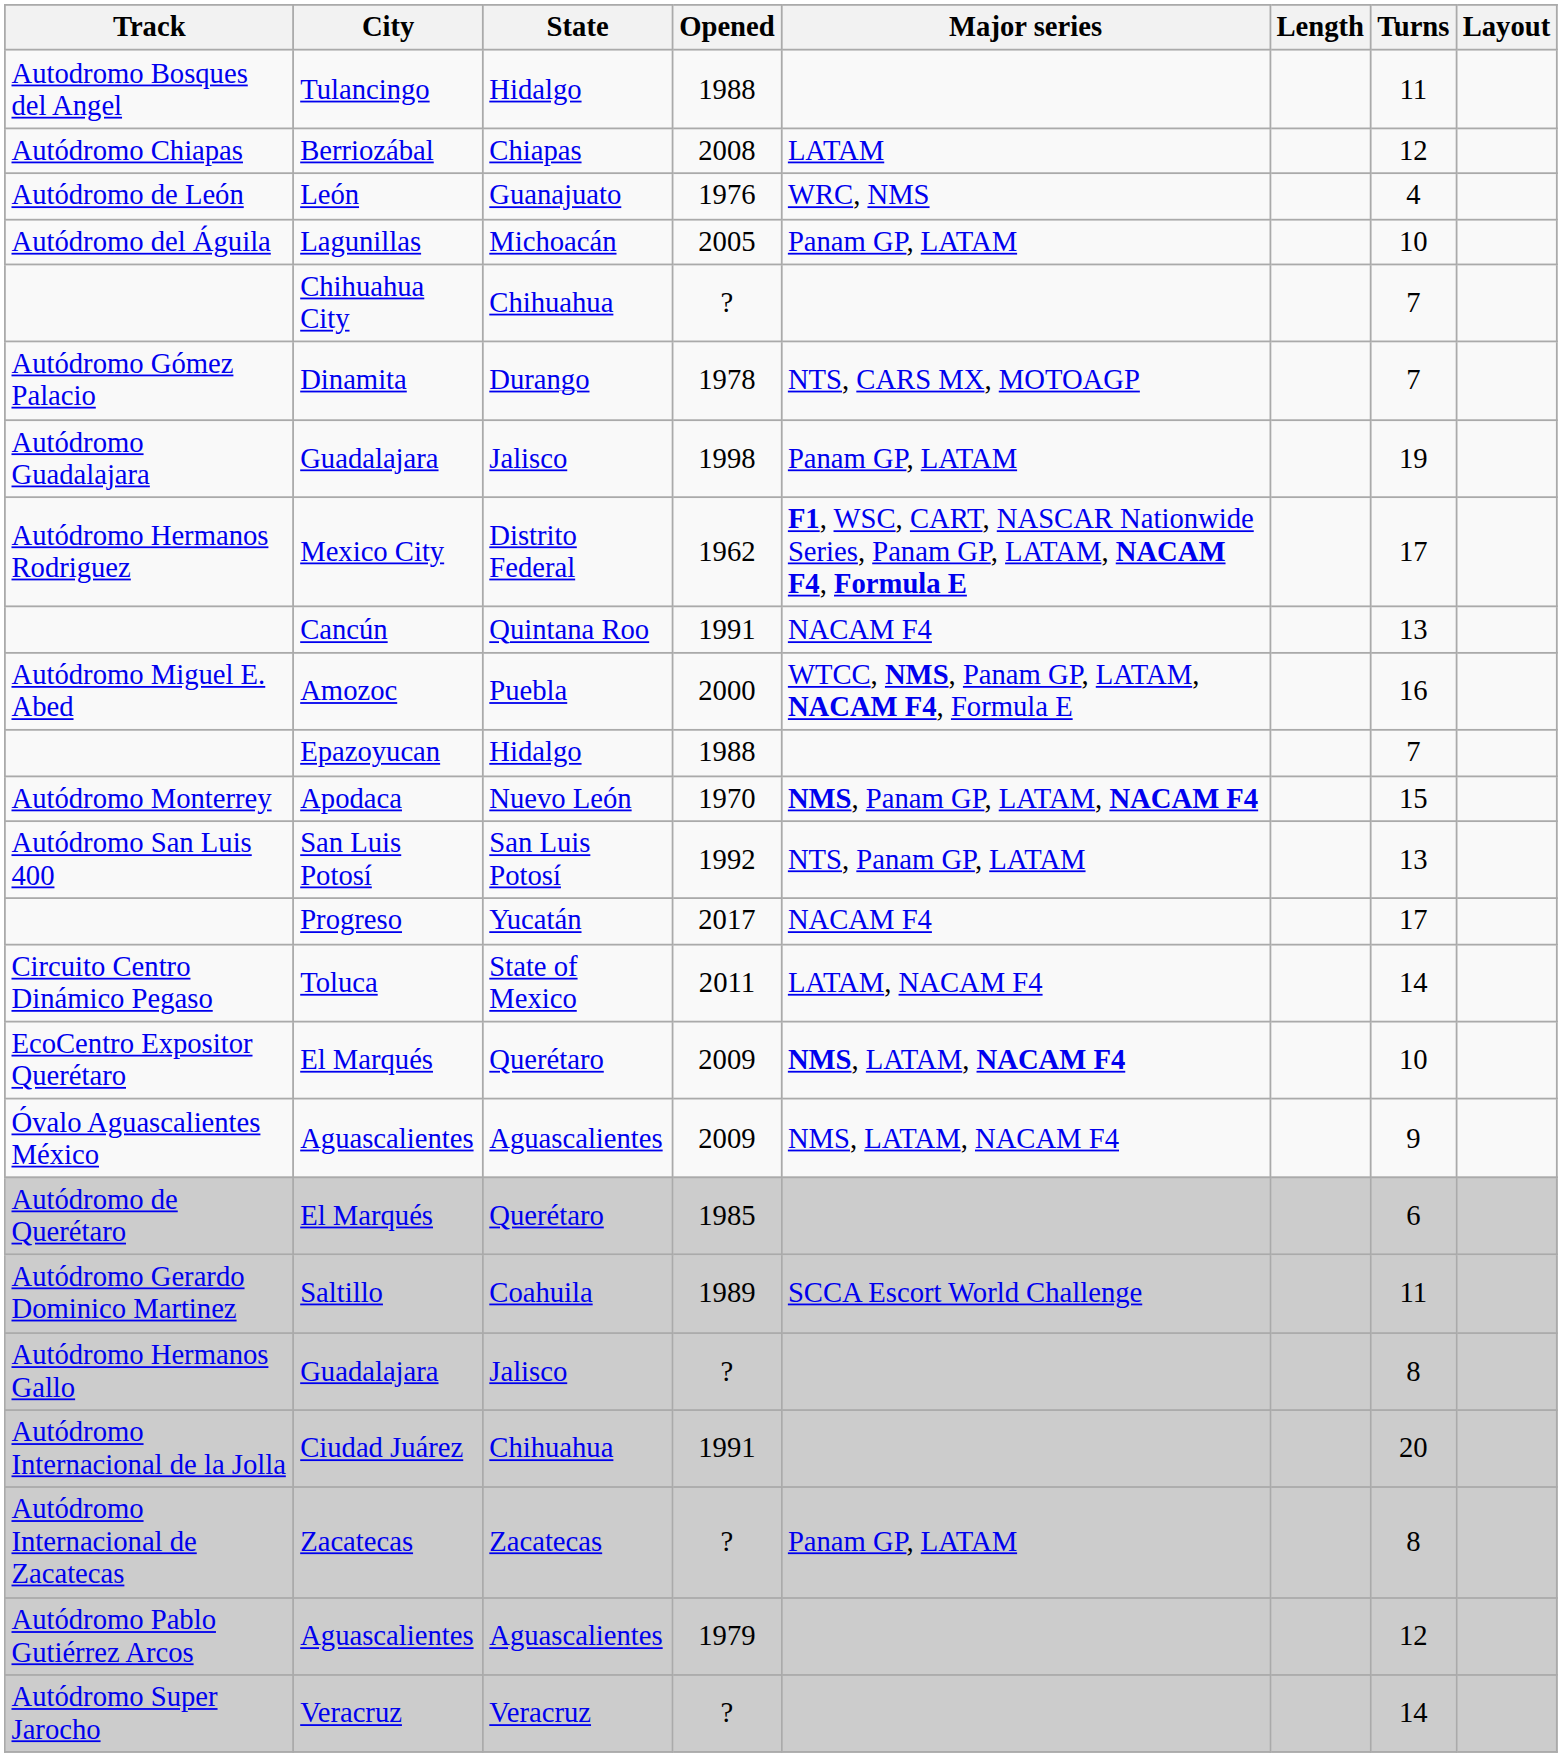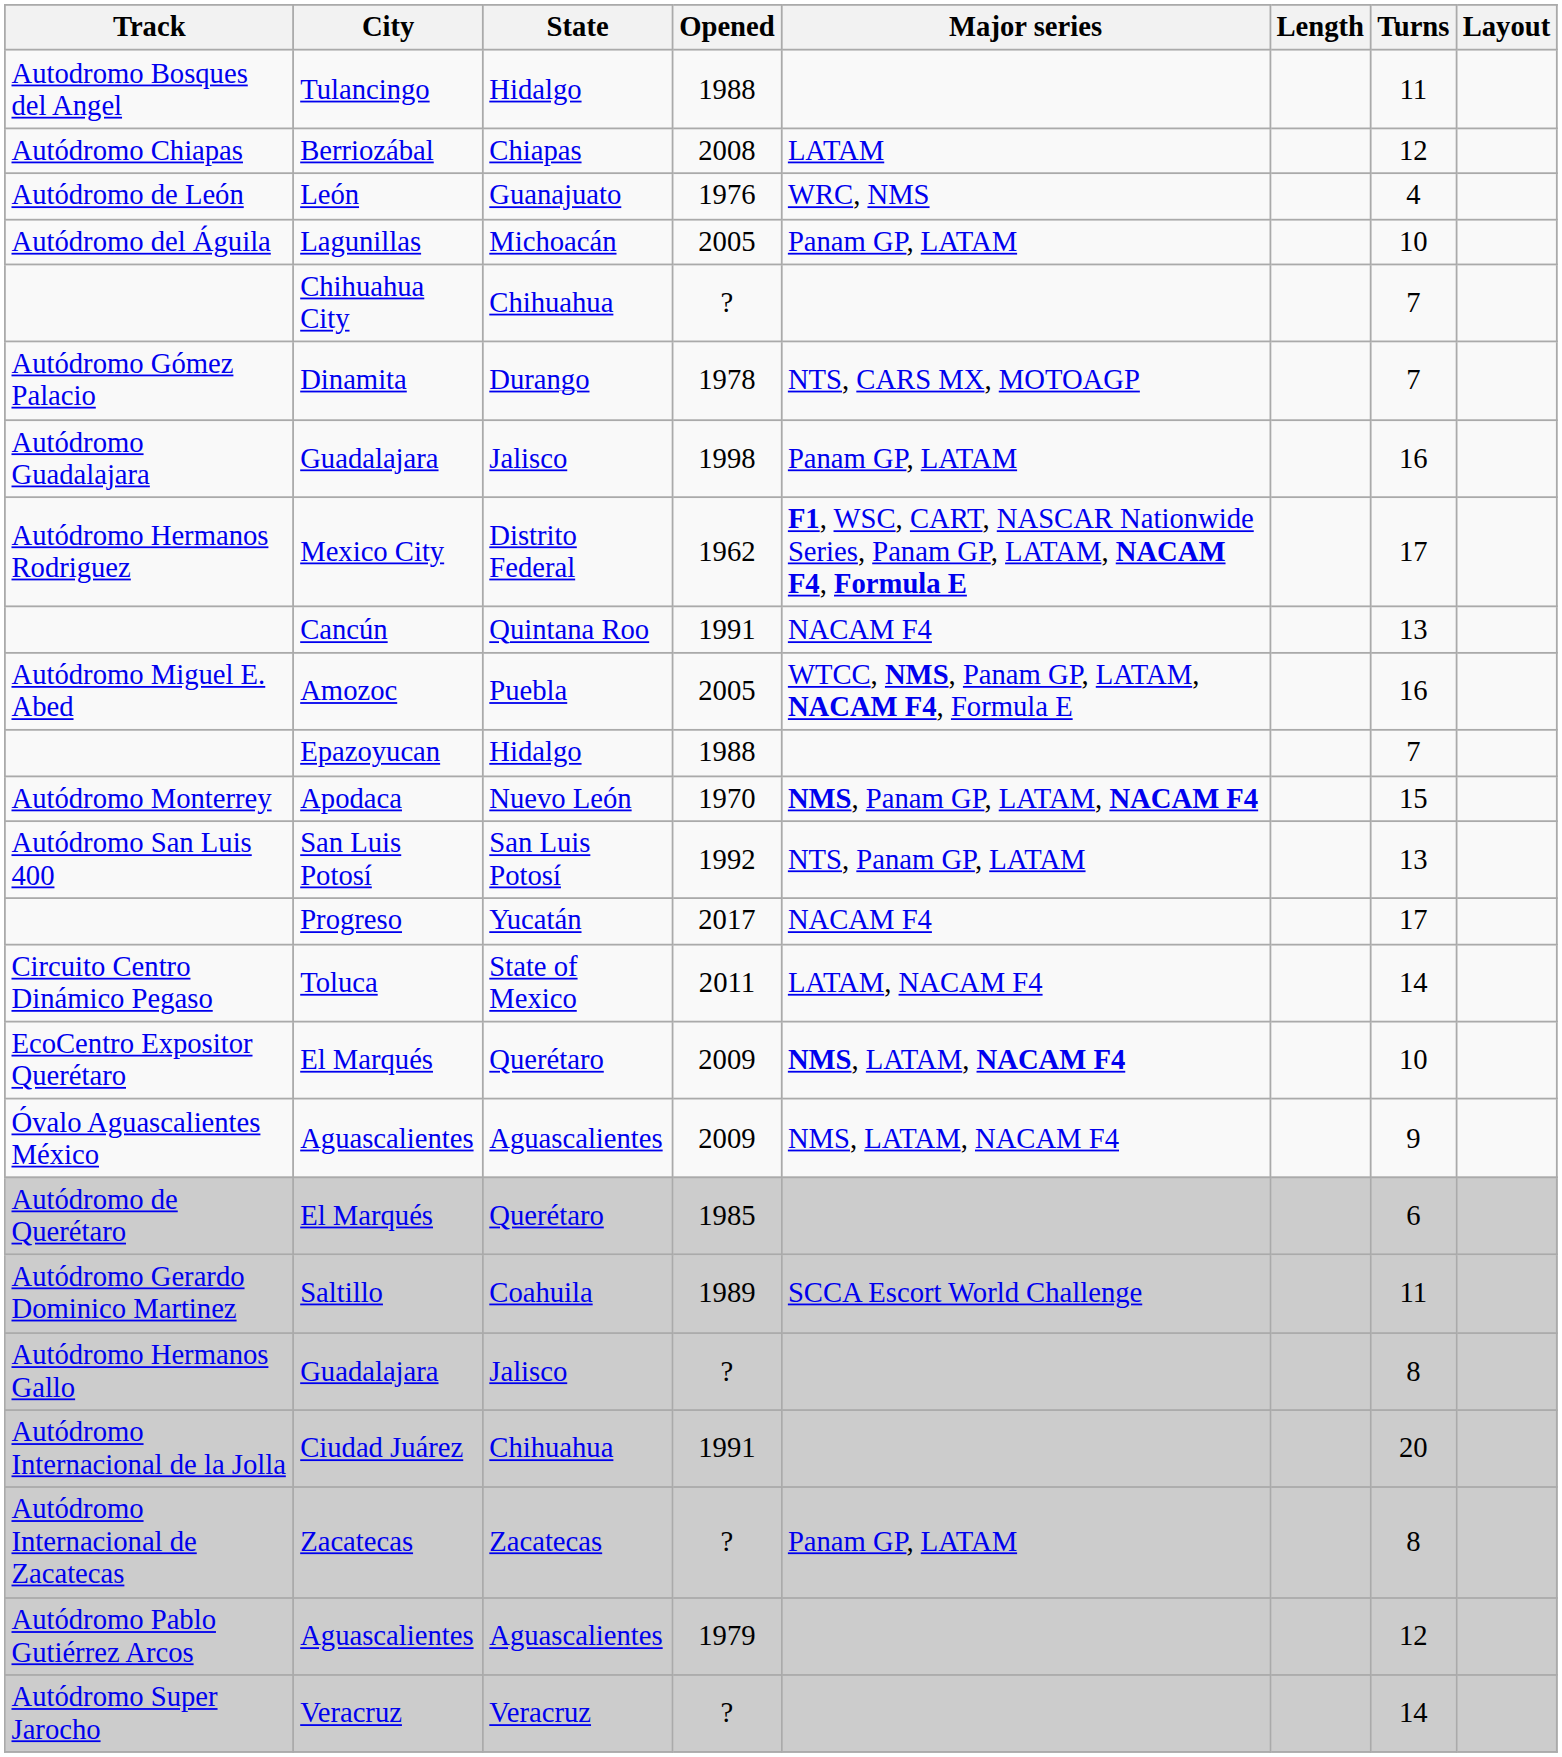 <table class="wikitable sortable">
 <tr>
 <th>Track</th>
 <th>City</th>
 <th>State</th>
 <th>Opened</th>
 <th>Major series</th>
 <th>Length</th>
 <th>Turns</th>
 <th>Layout</th>
 </tr>
 <tr>
 <td><a href='#'>Autodromo Bosques del Angel</a></td>
 <td><a href='#'>Tulancingo</a></td>
 <td><a href='#'>Hidalgo</a></td>
 <td align=center>1988</td>
 <td></td>
 <td align=center></td>
 <td align=center>11</td>
 <td></td>
 </tr>
 <tr>
 <td><a href='#'>Autódromo Chiapas</a></td>
 <td><a href='#'>Berriozábal</a></td>
 <td><a href='#'>Chiapas</a></td>
 <td align=center>2008</td>
 <td><a href='#'>LATAM</a></td>
 <td align=center></td>
 <td align=center>12</td>
 <td></td>
 </tr>
 <tr>
 <td><a href='#'>Autódromo de León</a></td>
 <td><a href='#'>León</a></td>
 <td><a href='#'>Guanajuato</a></td>
 <td align=center>1976</td>
 <td><a href='#'>WRC</a>, <a href='#'>NMS</a></td>
 <td align=center></td>
 <td align=center>4</td>
 <td></td>
 </tr>
 <tr>
 <td><a href='#'>Autódromo del Águila</a></td>
 <td><a href='#'>Lagunillas</a></td>
 <td><a href='#'>Michoacán</a></td>
 <td align=center>2005</td>
 <td><a href='#'>Panam GP</a>, <a href='#'>LATAM</a></td>
 <td align=center></td>
 <td align=center>10</td>
 <td></td>
 </tr>
 <tr>
 <td></td>
 <td><a href='#'>Chihuahua City</a></td>
 <td><a href='#'>Chihuahua</a></td>
 <td align=center>?</td>
 <td></td>
 <td align=center></td>
 <td align=center>7</td>
 <td></td>
 </tr>
 <tr>
 <td><a href='#'>Autódromo Gómez Palacio</a></td>
 <td><a href='#'>Dinamita</a></td>
 <td><a href='#'>Durango</a></td>
 <td align=center>1978</td>
 <td><a href='#'>NTS</a>, <a href='#'>CARS MX</a>, <a href='#'>MOTOAGP</a></td>
 <td align=center></td>
 <td align=center>7</td>
 <td></td>
 </tr>
 <tr>
 <td><a href='#'>Autódromo Guadalajara</a></td>
 <td><a href='#'>Guadalajara</a></td>
 <td><a href='#'>Jalisco</a></td>
 <td align=center>1998</td>
 <td><a href='#'>Panam GP</a>, <a href='#'>LATAM</a></td>
 <td align=center></td>
-<td align=center>19</td>
+<td align=center>16</td>
 <td></td>
 </tr>
 <tr>
 <td><a href='#'>Autódromo Hermanos Rodriguez</a></td>
 <td><a href='#'>Mexico City</a></td>
 <td><a href='#'>Distrito Federal</a></td>
 <td align=center>1962</td>
 <td><strong><a href='#'>F1</a></strong>, <a href='#'>WSC</a>, <a href='#'>CART</a>, <a href='#'>NASCAR Nationwide Series</a>, <a href='#'>Panam GP</a>, <a href='#'>LATAM</a>, <strong><a href='#'>NACAM F4</a></strong>, <strong><a href='#'>Formula E</a></strong></td>
 <td align=center></td>
 <td align=center>17</td>
 <td></td>
 </tr>
 <tr>
 <td></td>
 <td><a href='#'>Cancún</a></td>
 <td><a href='#'>Quintana Roo</a></td>
 <td align=center>1991</td>
 <td><a href='#'>NACAM F4</a></td>
 <td align=center></td>
 <td align=center>13</td>
 <td></td>
 </tr>
 <tr>
 <td><a href='#'>Autódromo Miguel E. Abed</a></td>
 <td><a href='#'>Amozoc</a></td>
 <td><a href='#'>Puebla</a></td>
-<td align=center>2000</td>
+<td align=center>2005</td>
 <td><a href='#'>WTCC</a>, <strong><a href='#'>NMS</a></strong>, <a href='#'>Panam GP</a>, <a href='#'>LATAM</a>, <strong><a href='#'>NACAM F4</a></strong>, <a href='#'>Formula E</a></td>
 <td align=center></td>
 <td align=center>16</td>
 <td></td>
 </tr>
 <tr>
 <td></td>
 <td><a href='#'>Epazoyucan</a></td>
 <td><a href='#'>Hidalgo</a></td>
 <td align=center>1988</td>
 <td></td>
 <td align=center></td>
 <td align=center>7</td>
 <td></td>
 </tr>
 <tr>
 <td><a href='#'>Autódromo Monterrey</a></td>
 <td><a href='#'>Apodaca</a></td>
 <td><a href='#'>Nuevo León</a></td>
 <td align=center>1970</td>
 <td><strong><a href='#'>NMS</a></strong>, <a href='#'>Panam GP</a>, <a href='#'>LATAM</a>, <strong><a href='#'>NACAM F4</a></strong></td>
 <td align=center></td>
 <td align=center>15</td>
 <td></td>
 </tr>
 <tr>
 <td><a href='#'>Autódromo San Luis 400</a></td>
 <td><a href='#'>San Luis Potosí</a></td>
 <td><a href='#'>San Luis Potosí</a></td>
 <td align=center>1992</td>
 <td><a href='#'>NTS</a>, <a href='#'>Panam GP</a>, <a href='#'>LATAM</a></td>
 <td align=center></td>
 <td align=center>13</td>
 <td></td>
 </tr>
 <tr>
 <td></td>
 <td><a href='#'>Progreso</a></td>
 <td><a href='#'>Yucatán</a></td>
 <td align=center>2017</td>
 <td><a href='#'>NACAM F4</a></td>
 <td align=center></td>
 <td align=center>17</td>
 <td></td>
 </tr>
 <tr>
 <td><a href='#'>Circuito Centro Dinámico Pegaso</a></td>
 <td><a href='#'>Toluca</a></td>
 <td><a href='#'>State of Mexico</a></td>
 <td align=center>2011</td>
 <td><a href='#'>LATAM</a>, <a href='#'>NACAM F4</a></td>
 <td align=center></td>
 <td align=center>14</td>
 <td></td>
 </tr>
 <tr>
 <td><a href='#'>EcoCentro Expositor Querétaro</a></td>
 <td><a href='#'>El Marqués</a></td>
 <td><a href='#'>Querétaro</a></td>
 <td align=center>2009</td>
 <td><strong><a href='#'>NMS</a></strong>, <a href='#'>LATAM</a>, <strong><a href='#'>NACAM F4</a></strong></td>
 <td align=center></td>
 <td align=center>10</td>
 <td></td>
 </tr>
 <tr>
 <td><a href='#'>Óvalo Aguascalientes México</a></td>
 <td><a href='#'>Aguascalientes</a></td>
 <td><a href='#'>Aguascalientes</a></td>
 <td align=center>2009</td>
 <td><a href='#'>NMS</a>, <a href='#'>LATAM</a>, <a href='#'>NACAM F4</a></td>
 <td align=center></td>
 <td align=center>9</td>
 <td></td>
 </tr>
 <tr style="background:#cccccc;">
 <td><a href='#'>Autódromo de Querétaro</a></td>
 <td><a href='#'>El Marqués</a></td>
 <td><a href='#'>Querétaro</a></td>
 <td align=center>1985</td>
 <td></td>
 <td align=center></td>
 <td align=center>6</td>
 <td></td>
 </tr>
 <tr style="background:#cccccc;">
 <td><a href='#'>Autódromo Gerardo Dominico Martinez</a></td>
 <td><a href='#'>Saltillo</a></td>
 <td><a href='#'>Coahuila</a></td>
 <td align=center>1989</td>
 <td><a href='#'>SCCA Escort World Challenge</a></td>
 <td align=center></td>
 <td align=center>11</td>
 <td></td>
 </tr>
 <tr style="background:#cccccc;">
 <td><a href='#'>Autódromo Hermanos Gallo</a></td>
 <td><a href='#'>Guadalajara</a></td>
 <td><a href='#'>Jalisco</a></td>
 <td align=center>?</td>
 <td></td>
 <td align=center></td>
 <td align=center>8</td>
 <td></td>
 </tr>
 <tr style="background:#cccccc;">
 <td><a href='#'>Autódromo Internacional de la Jolla</a></td>
 <td><a href='#'>Ciudad Juárez</a></td>
 <td><a href='#'>Chihuahua</a></td>
 <td align=center>1991</td>
 <td></td>
 <td align=center></td>
 <td align=center>20</td>
 <td></td>
 </tr>
 <tr style="background:#cccccc;">
 <td><a href='#'>Autódromo Internacional de Zacatecas</a></td>
 <td><a href='#'>Zacatecas</a></td>
 <td><a href='#'>Zacatecas</a></td>
 <td align=center>?</td>
 <td><a href='#'>Panam GP</a>, <a href='#'>LATAM</a></td>
 <td align=center></td>
 <td align=center>8</td>
 <td></td>
 </tr>
 <tr style="background:#cccccc;">
 <td><a href='#'>Autódromo Pablo Gutiérrez Arcos</a></td>
 <td><a href='#'>Aguascalientes</a></td>
 <td><a href='#'>Aguascalientes</a></td>
 <td align=center>1979</td>
 <td></td>
 <td align=center></td>
 <td align=center>12</td>
 <td></td>
 </tr>
 <tr style="background:#cccccc;">
 <td><a href='#'>Autódromo Super Jarocho</a></td>
 <td><a href='#'>Veracruz</a></td>
 <td><a href='#'>Veracruz</a></td>
 <td align=center>?</td>
 <td></td>
 <td align=center></td>
 <td align=center>14</td>
 <td></td>
 </tr>
 </table>
